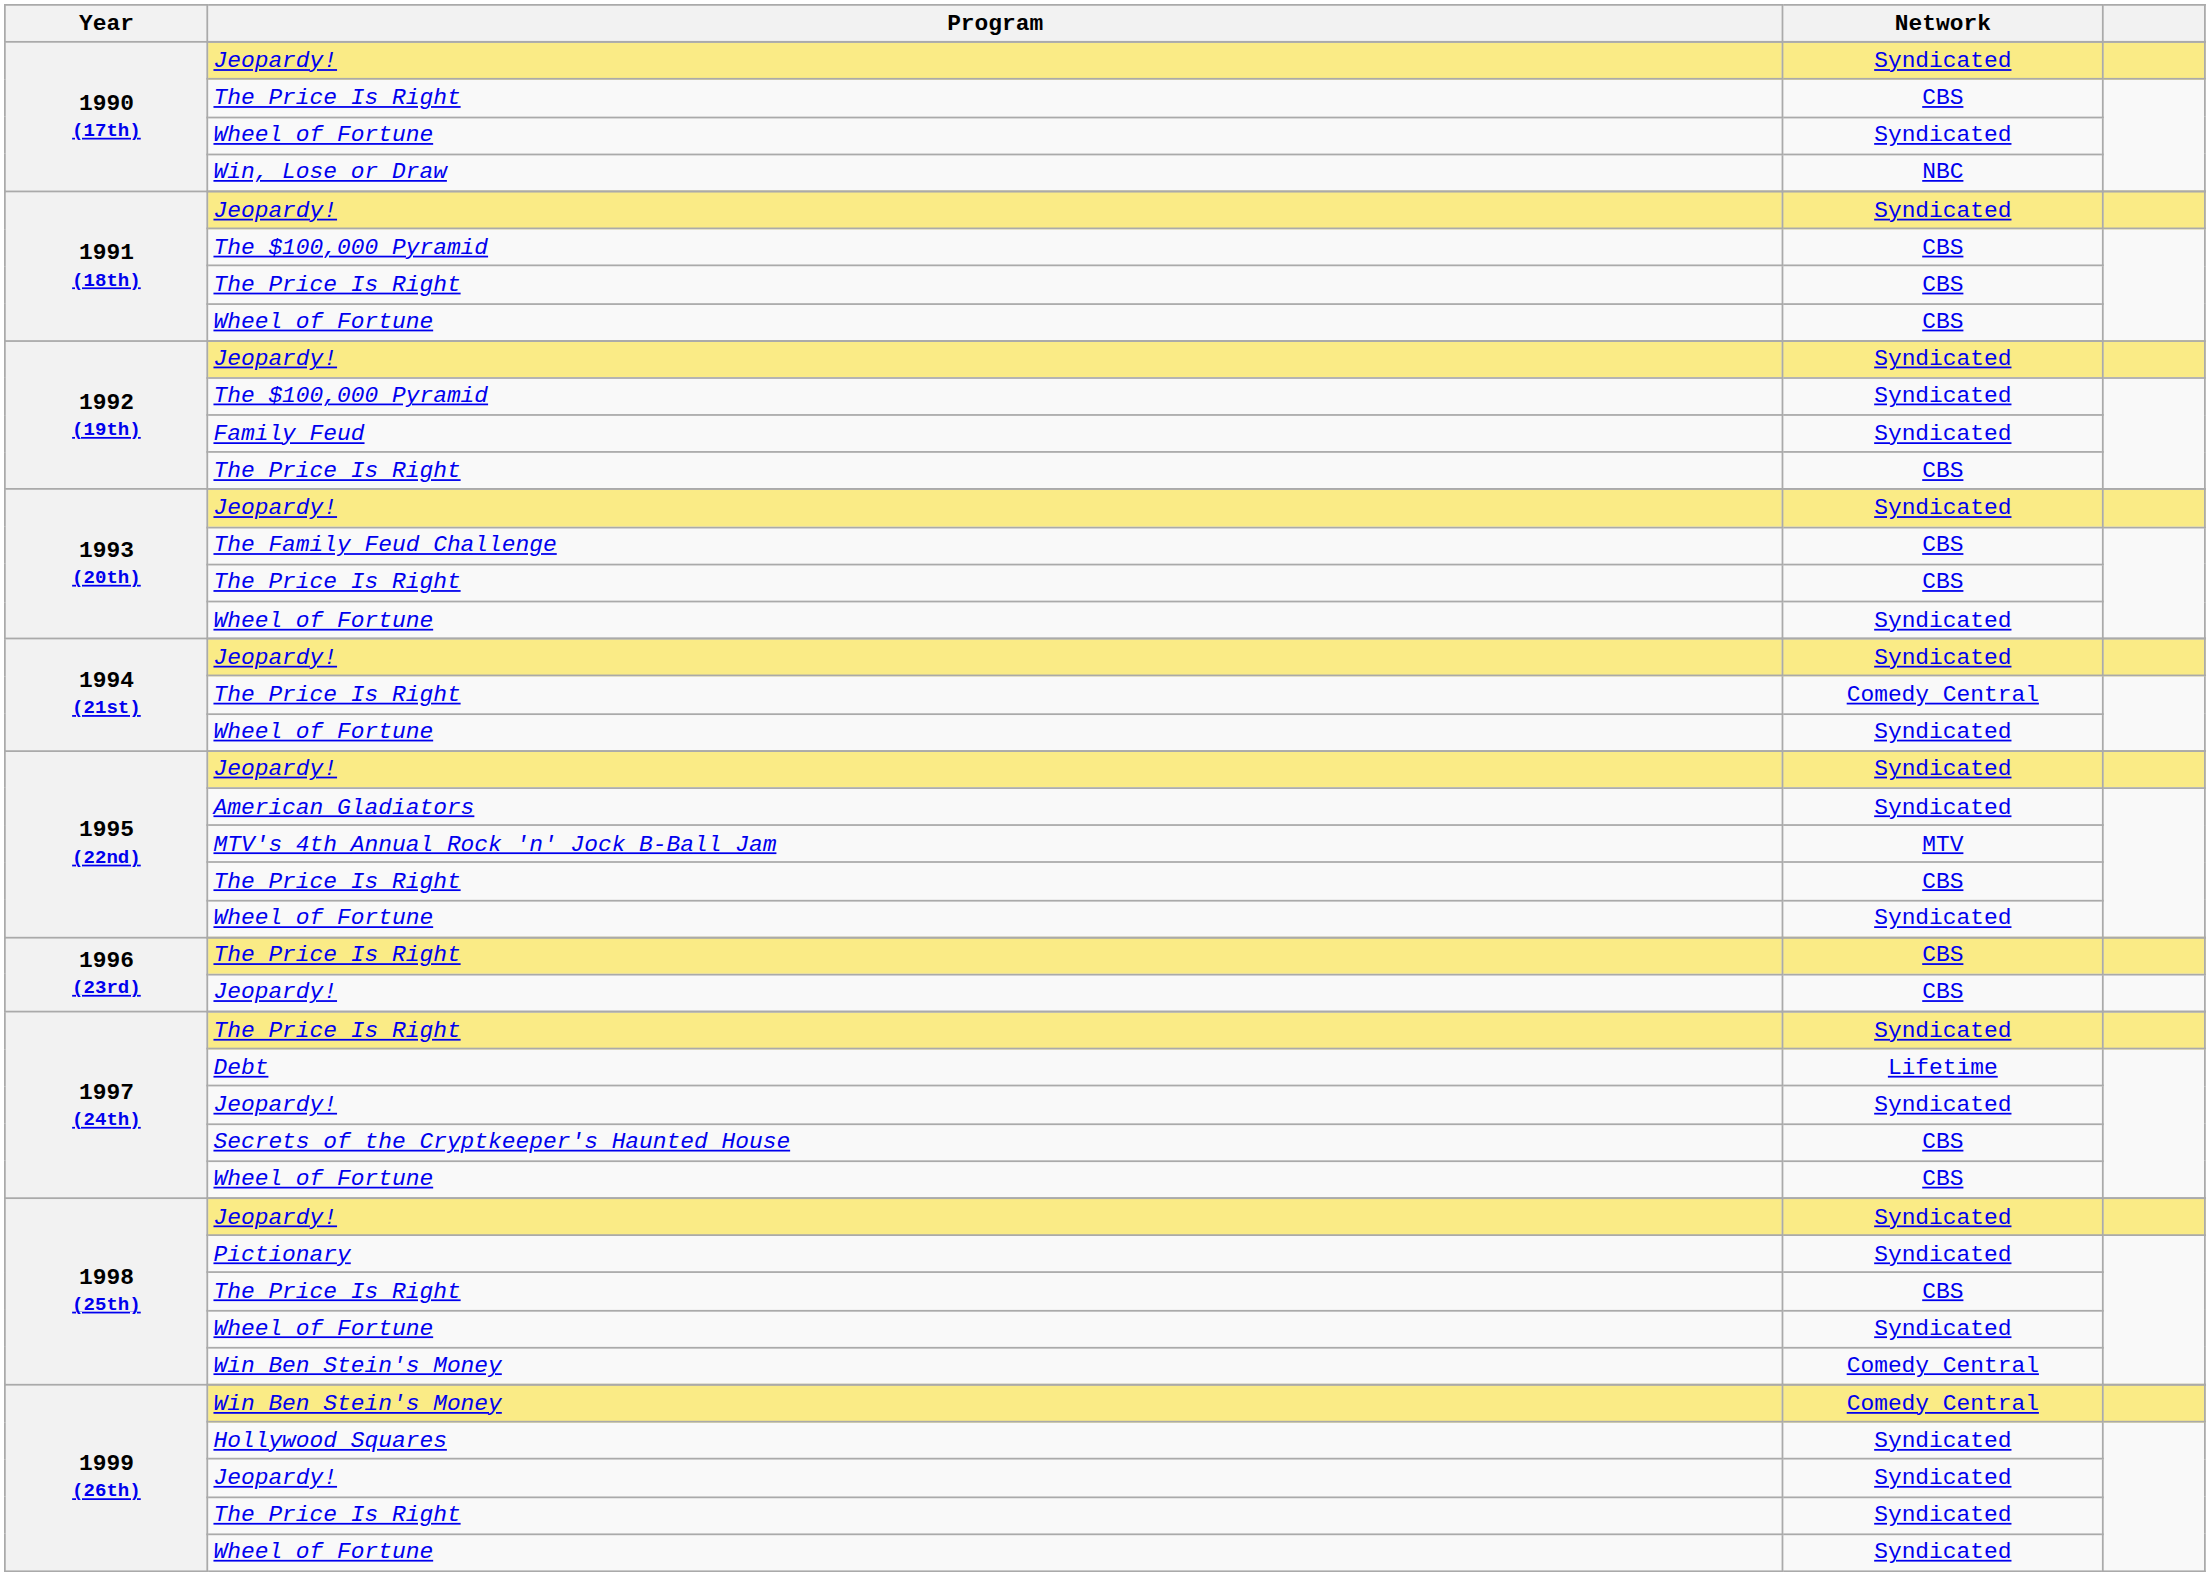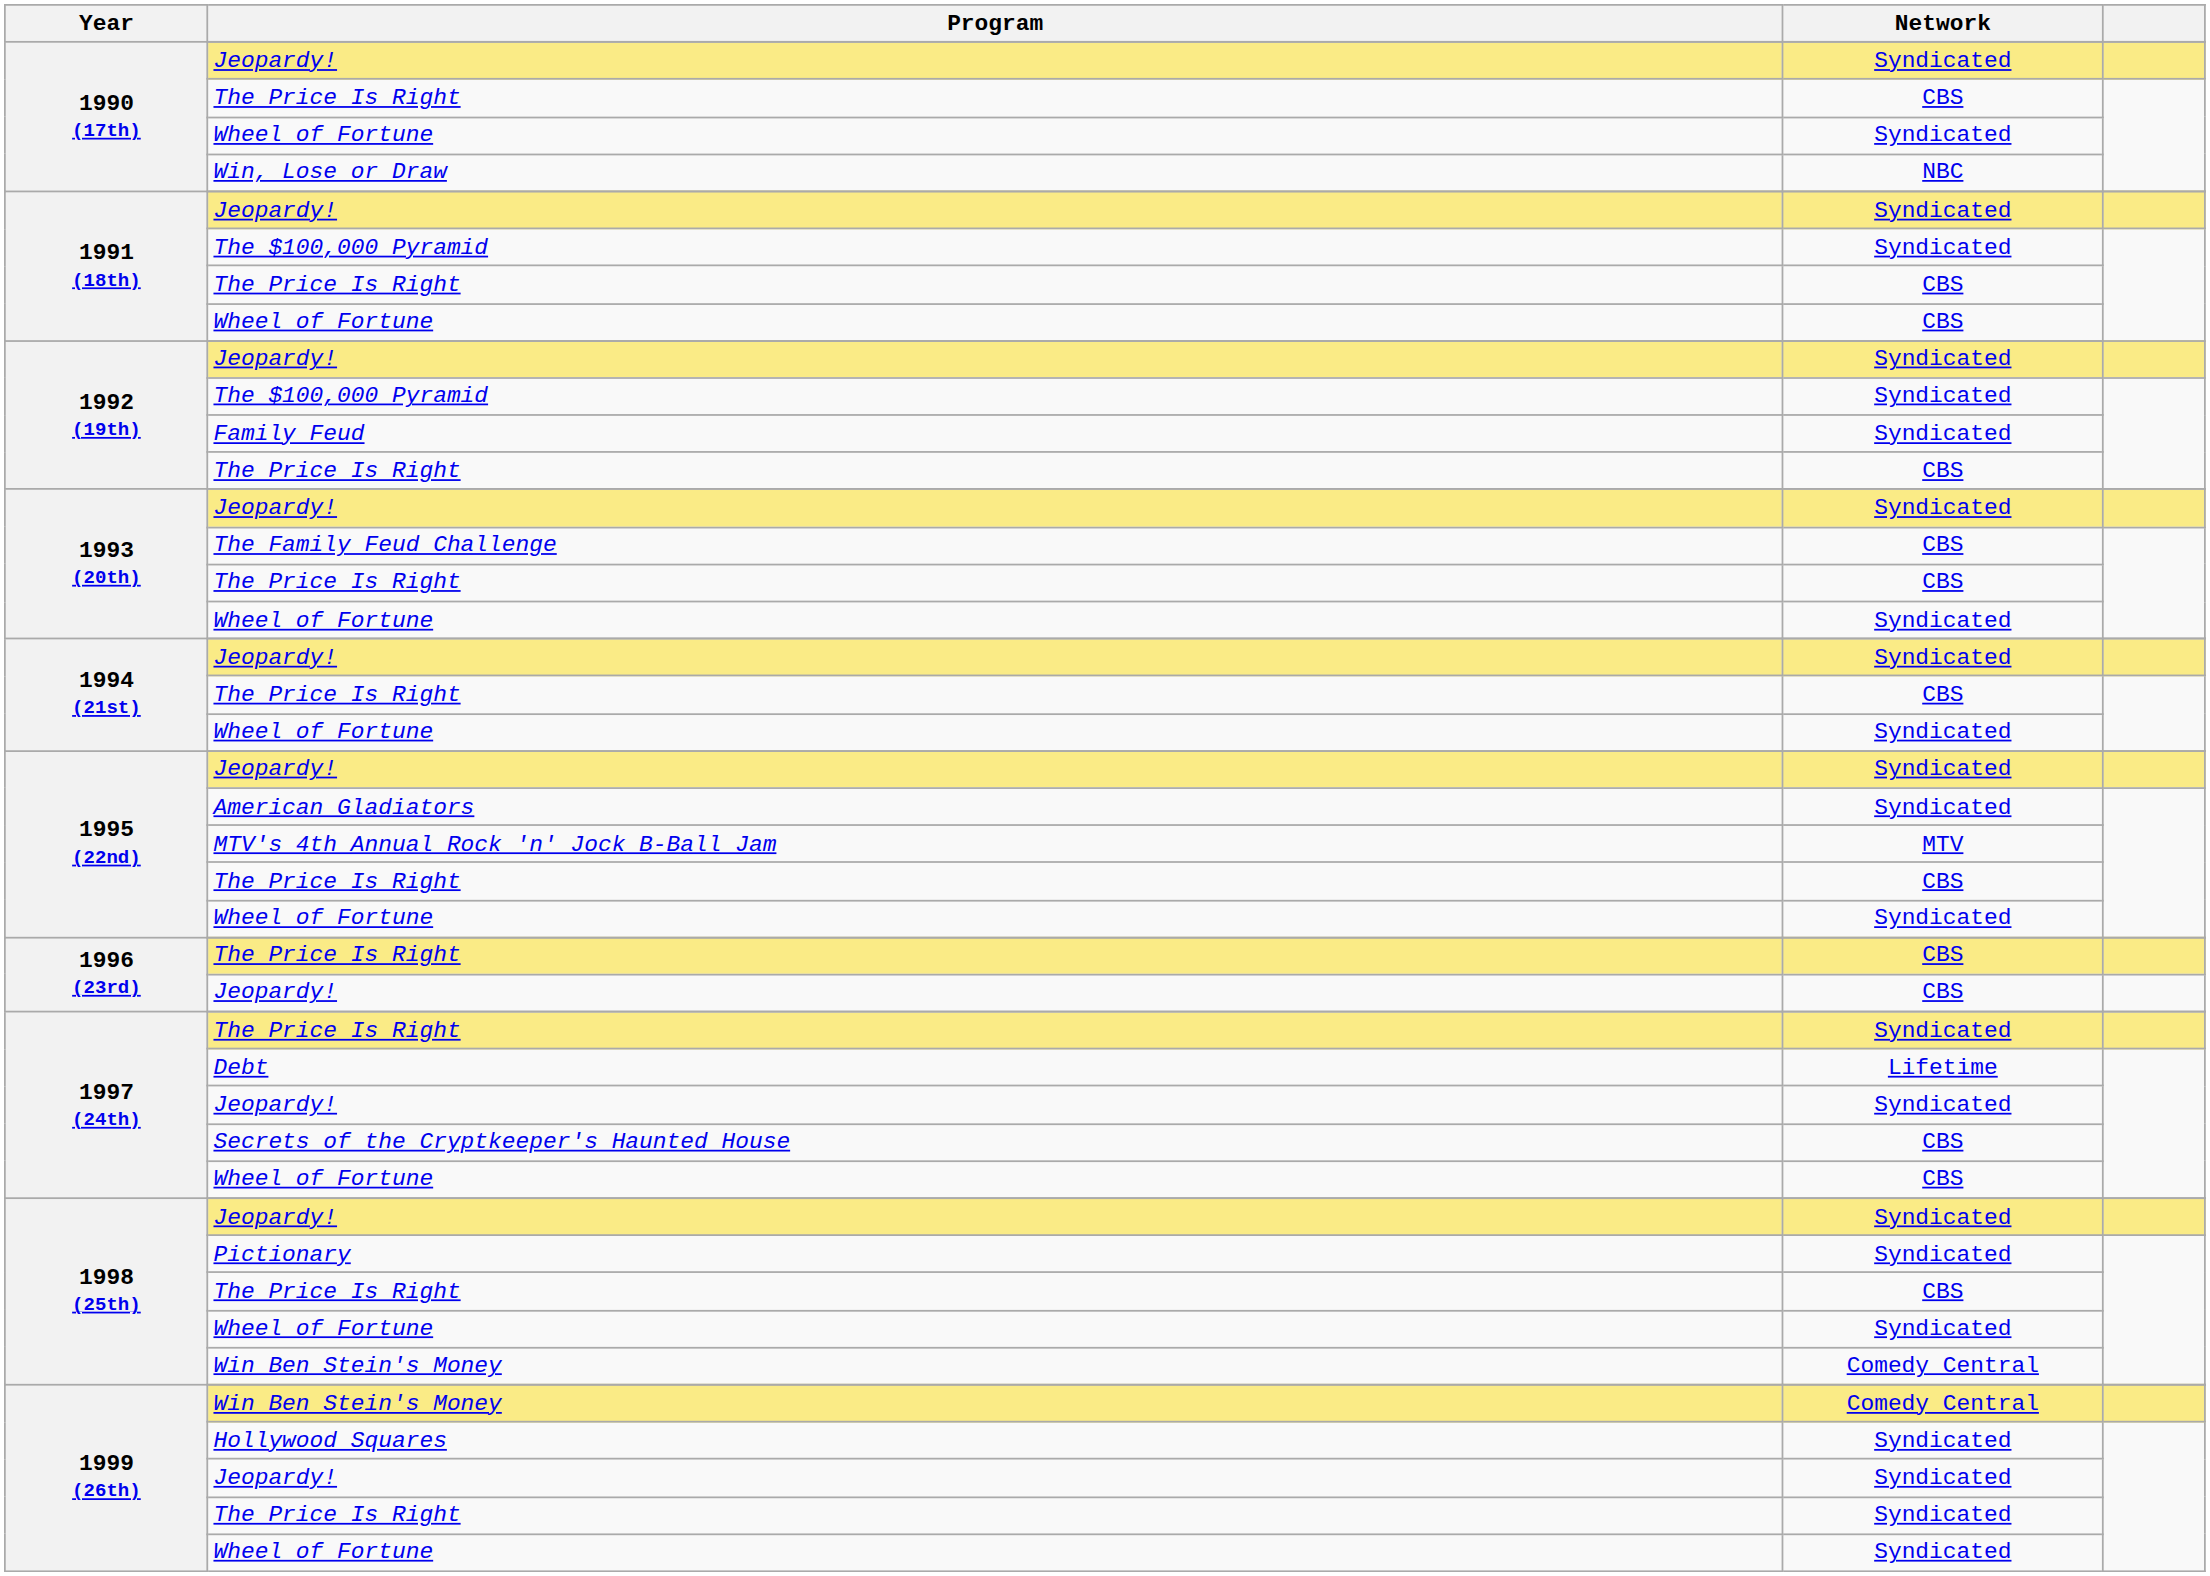 <table class="wikitable">
 <tr>
 <th width="4%">Year</th>
 <th width="31%">Program</th>
 <th width="6%">Network</th>
 <th style="width:2%;"></th>
 </tr>
 <tr>
 <th scope="row" rowspan=5 style="text-align:center">1990 <br><small><a href='#'>(17th)</a></small></th>
 </tr>
 <tr style="background:#FAEB86">
 <td><em><a href='#'>Jeopardy!</a></em> </td>
 <td style="text-align:center;"><a href='#'>Syndicated</a></td>
 <td style="text-align:center;"></td>
 </tr>
 <tr>
 <td><em><a href='#'>The Price Is Right</a></em></td>
 <td style="text-align:center;"><a href='#'>CBS</a></td>
 <td rowspan=3 style="text-align:center;"></td>
 </tr>
 <tr>
 <td><em><a href='#'>Wheel of Fortune</a></em></td>
 <td style="text-align:center;"><a href='#'>Syndicated</a></td>
 </tr>
 <tr>
 <td><em><a href='#'>Win, Lose or Draw</a></em></td>
 <td style="text-align:center;"><a href='#'>NBC</a></td>
 </tr>
 <tr>
 <th scope="row" rowspan=5 style="text-align:center">1991 <br><small><a href='#'>(18th)</a></small></th>
 </tr>
 <tr style="background:#FAEB86">
 <td><em><a href='#'>Jeopardy!</a></em> </td>
 <td style="text-align:center;"><a href='#'>Syndicated</a></td>
 <td style="text-align:center;"></td>
 </tr>
 <tr>
 <td><em><a href='#'>The $100,000 Pyramid</a></em></td>
-<td style="text-align:center;"><a href='#'>CBS</a></td>
+<td style="text-align:center;"><a href='#'>Syndicated</a></td>
 <td rowspan=4 style="text-align:center;"></td>
 </tr>
 <tr>
 <td><em><a href='#'>The Price Is Right</a></em></td>
 <td style="text-align:center;"><a href='#'>CBS</a></td>
 </tr>
 <tr>
 <td><em><a href='#'>Wheel of Fortune</a></em></td>
 <td style="text-align:center;"><a href='#'>CBS</a></td>
 </tr>
 <tr>
 <th scope="row" rowspan=5 style="text-align:center">1992 <br><small><a href='#'>(19th)</a></small></th>
 </tr>
 <tr style="background:#FAEB86">
 <td><em><a href='#'>Jeopardy!</a></em> </td>
 <td style="text-align:center;"><a href='#'>Syndicated</a></td>
 <td style="text-align:center;"></td>
 </tr>
 <tr>
 <td><em><a href='#'>The $100,000 Pyramid</a></em></td>
 <td style="text-align:center;"><a href='#'>Syndicated</a></td>
 <td rowspan=3 style="text-align:center;"></td>
 </tr>
 <tr>
 <td><em><a href='#'>Family Feud</a></em></td>
 <td style="text-align:center;"><a href='#'>Syndicated</a></td>
 </tr>
 <tr>
 <td><em><a href='#'>The Price Is Right</a></em></td>
 <td style="text-align:center;"><a href='#'>CBS</a></td>
 </tr>
 <tr>
 <th scope="row" rowspan=5 style="text-align:center">1993 <br><small><a href='#'>(20th)</a></small></th>
 </tr>
 <tr style="background:#FAEB86">
 <td><em><a href='#'>Jeopardy!</a></em> </td>
 <td style="text-align:center;"><a href='#'>Syndicated</a></td>
 <td style="text-align:center;"></td>
 </tr>
 <tr>
 <td><em><a href='#'>The Family Feud Challenge</a></em></td>
 <td style="text-align:center;"><a href='#'>CBS</a></td>
 <td rowspan=3 style="text-align:center;"></td>
 </tr>
 <tr>
 <td><em><a href='#'>The Price Is Right</a></em></td>
 <td style="text-align:center;"><a href='#'>CBS</a></td>
 </tr>
 <tr>
 <td><em><a href='#'>Wheel of Fortune</a></em></td>
 <td style="text-align:center;"><a href='#'>Syndicated</a></td>
 </tr>
 <tr>
 <th scope="row" rowspan=4 style="text-align:center">1994 <br><small><a href='#'>(21st)</a></small></th>
 </tr>
 <tr style="background:#FAEB86">
 <td><em><a href='#'>Jeopardy!</a></em> </td>
 <td style="text-align:center;"><a href='#'>Syndicated</a></td>
 <td style="text-align:center;"></td>
 </tr>
 <tr>
 <td><em><a href='#'>The Price Is Right</a></em></td>
-<td style="text-align:center;"><a href='#'>Comedy Central</a></td>
+<td style="text-align:center;"><a href='#'>CBS</a></td>
 <td rowspan=2 style="text-align:center;"></td>
 </tr>
 <tr>
 <td><em><a href='#'>Wheel of Fortune</a></em></td>
 <td style="text-align:center;"><a href='#'>Syndicated</a></td>
 </tr>
 <tr>
 <th scope="row" rowspan=6 style="text-align:center">1995 <br><small><a href='#'>(22nd)</a></small></th>
 </tr>
 <tr style="background:#FAEB86">
 <td><em><a href='#'>Jeopardy!</a></em> </td>
 <td style="text-align:center;"><a href='#'>Syndicated</a></td>
 <td style="text-align:center;"></td>
 </tr>
 <tr>
 <td><em><a href='#'>American Gladiators</a></em></td>
 <td style="text-align:center;"><a href='#'>Syndicated</a></td>
 <td rowspan=4 style="text-align:center;"></td>
 </tr>
 <tr>
 <td><em><a href='#'>MTV's 4th Annual Rock 'n' Jock B-Ball Jam</a></em></td>
 <td style="text-align:center;"><a href='#'>MTV</a></td>
 </tr>
 <tr>
 <td><em><a href='#'>The Price Is Right</a></em></td>
 <td style="text-align:center;"><a href='#'>CBS</a></td>
 </tr>
 <tr>
 <td><em><a href='#'>Wheel of Fortune</a></em></td>
 <td style="text-align:center;"><a href='#'>Syndicated</a></td>
 </tr>
 <tr>
 <th scope="row" rowspan=3 style="text-align:center">1996 <br><small><a href='#'>(23rd)</a></small></th>
 </tr>
 <tr style="background:#FAEB86">
 <td><em><a href='#'>The Price Is Right</a></em> </td>
 <td style="text-align:center;"><a href='#'>CBS</a></td>
 <td style="text-align:center;"></td>
 </tr>
 <tr>
 <td><em><a href='#'>Jeopardy!</a></em></td>
 <td style="text-align:center;"><a href='#'>CBS</a></td>
 <td style="text-align:center;"></td>
 </tr>
 <tr>
 <th scope="row" rowspan=6 style="text-align:center">1997 <br><small><a href='#'>(24th)</a></small></th>
 </tr>
 <tr style="background:#FAEB86">
 <td><em><a href='#'>The Price Is Right</a></em> </td>
 <td style="text-align:center;"><a href='#'>Syndicated</a></td>
 <td style="text-align:center;"></td>
 </tr>
 <tr>
 <td><em><a href='#'>Debt</a></em></td>
 <td style="text-align:center;"><a href='#'>Lifetime</a></td>
 <td rowspan=4 style="text-align:center;"></td>
 </tr>
 <tr>
 <td><em><a href='#'>Jeopardy!</a></em></td>
 <td style="text-align:center;"><a href='#'>Syndicated</a></td>
 </tr>
 <tr>
 <td><em><a href='#'>Secrets of the Cryptkeeper's Haunted House</a></em></td>
 <td style="text-align:center;"><a href='#'>CBS</a></td>
 </tr>
 <tr>
 <td><em><a href='#'>Wheel of Fortune</a></em></td>
 <td style="text-align:center;"><a href='#'>CBS</a></td>
 </tr>
 <tr>
 <th scope="row" rowspan=6 style="text-align:center">1998 <br><small><a href='#'>(25th)</a></small></th>
 </tr>
 <tr style="background:#FAEB86">
 <td><em><a href='#'>Jeopardy!</a></em> </td>
 <td style="text-align:center;"><a href='#'>Syndicated</a></td>
 <td style="text-align:center;"></td>
 </tr>
 <tr>
 <td><em><a href='#'>Pictionary</a></em></td>
 <td style="text-align:center;"><a href='#'>Syndicated</a></td>
 <td rowspan=4 style="text-align:center;"></td>
 </tr>
 <tr>
 <td><em><a href='#'>The Price Is Right</a></em></td>
 <td style="text-align:center;"><a href='#'>CBS</a></td>
 </tr>
 <tr>
 <td><em><a href='#'>Wheel of Fortune</a></em></td>
 <td style="text-align:center;"><a href='#'>Syndicated</a></td>
 </tr>
 <tr>
 <td><em><a href='#'>Win Ben Stein's Money</a></em></td>
 <td style="text-align:center;"><a href='#'>Comedy Central</a></td>
 </tr>
 <tr>
 <th scope="row" rowspan=6 style="text-align:center">1999 <br><small><a href='#'>(26th)</a></small></th>
 </tr>
 <tr style="background:#FAEB86">
 <td><em><a href='#'>Win Ben Stein's Money</a></em> </td>
 <td style="text-align:center;"><a href='#'>Comedy Central</a></td>
 <td style="text-align:center;"></td>
 </tr>
 <tr>
 <td><em><a href='#'>Hollywood Squares</a></em></td>
 <td style="text-align:center;"><a href='#'>Syndicated</a></td>
 <td rowspan=4 style="text-align:center;"></td>
 </tr>
 <tr>
 <td><em><a href='#'>Jeopardy!</a></em></td>
 <td style="text-align:center;"><a href='#'>Syndicated</a></td>
 </tr>
 <tr>
 <td><em><a href='#'>The Price Is Right</a></em></td>
 <td style="text-align:center;"><a href='#'>Syndicated</a></td>
 </tr>
 <tr>
 <td><em><a href='#'>Wheel of Fortune</a></em></td>
 <td style="text-align:center;"><a href='#'>Syndicated</a></td>
 </tr>
 </table>
